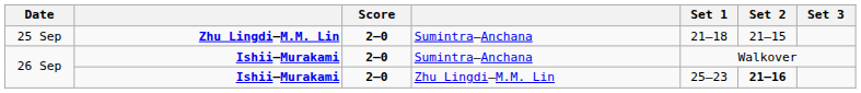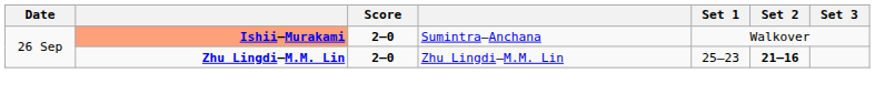 <table class="wikitable" style="text-align: center; font-size:90% ">
 <tr>
 <th width="60">Date</th>
 <th align="right" width="250"></th>
 <th width="60">Score</th>
 <th align="left" width="250"></th>
 <th width="50">Set 1</th>
 <th width="50">Set 2</th>
 <th width="50">Set 3</th>
 </tr>
 <tr>
-<td>25 Sep</td>
-<td align=right><strong><a href='#'>Zhu Lingdi</a>–<a href='#'>M.M. Lin</a> </strong></td>
-<td align=center><strong>2–0</strong></td>
-<td align=left> <a href='#'>Sumintra</a>–<a href='#'>Anchana</a></td>
-<td>21–18</td>
-<td>21–15</td>
-<td></td>
-</tr>
-<tr>
 <td rowspan=2>26 Sep</td>
-<td align=right><strong><a href='#'>Ishii</a>–<a href='#'>Murakami</a> </strong></td>
+<td align=right style="background: lightsalmon;"><strong><a href='#'>Ishii</a>–<a href='#'>Murakami</a> </strong></td>
 <td align=center><strong>2–0</strong></td>
 <td align=left> <a href='#'>Sumintra</a>–<a href='#'>Anchana</a></td>
 <td colspan=3>Walkover</td>
 </tr>
 <tr>
-<td align=right><strong><a href='#'>Ishii</a>–<a href='#'>Murakami</a> </strong></td>
+<td align=right><strong><a href='#'>Zhu Lingdi</a>–<a href='#'>M.M. Lin</a> </strong></td>
 <td align=center><strong>2–0</strong></td>
 <td align=left> <a href='#'>Zhu Lingdi</a>–<a href='#'>M.M. Lin</a></td>
 <td>25–23</td>
 <td><strong>21–16</strong></td>
 <td></td>
 </tr>
 </table>
